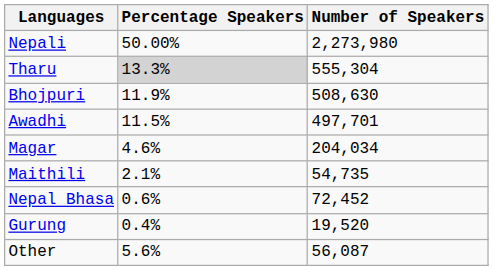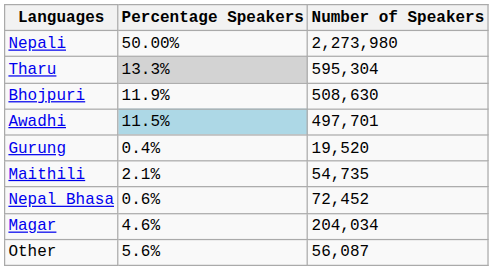 <table class="wikitable sortable">
 <tr>
 <th>Languages</th>
 <th>Percentage Speakers</th>
 <th>Number of Speakers</th>
 </tr>
 <tr>
 <td><a href='#'>Nepali</a></td>
 <td>50.00%</td>
 <td>2,273,980</td>
 </tr>
 <tr>
 <td><a href='#'>Tharu</a></td>
 <td style="background: lightgrey;">13.3%</td>
-<td>555,304</td>
+<td>595,304</td>
 </tr>
 <tr>
 <td><a href='#'>Bhojpuri</a></td>
 <td>11.9%</td>
 <td>508,630</td>
 </tr>
 <tr>
 <td><a href='#'>Awadhi</a></td>
-<td>11.5%</td>
+<td style="background: lightblue;">11.5%</td>
 <td>497,701</td>
 </tr>
 <tr>
-<td><a href='#'>Magar</a></td>
-<td>4.6%</td>
-<td>204,034</td>
+<td><a href='#'>Gurung</a></td>
+<td>0.4%</td>
+<td>19,520</td>
 </tr>
 <tr>
 <td><a href='#'>Maithili</a></td>
 <td>2.1%</td>
 <td>54,735</td>
 </tr>
 <tr>
 <td><a href='#'>Nepal Bhasa</a></td>
 <td>0.6%</td>
 <td>72,452</td>
 </tr>
 <tr>
-<td><a href='#'>Gurung</a></td>
-<td>0.4%</td>
-<td>19,520</td>
+<td><a href='#'>Magar</a></td>
+<td>4.6%</td>
+<td>204,034</td>
 </tr>
 <tr>
 <td>Other</td>
 <td>5.6%</td>
 <td>56,087</td>
 </tr>
 </table>
